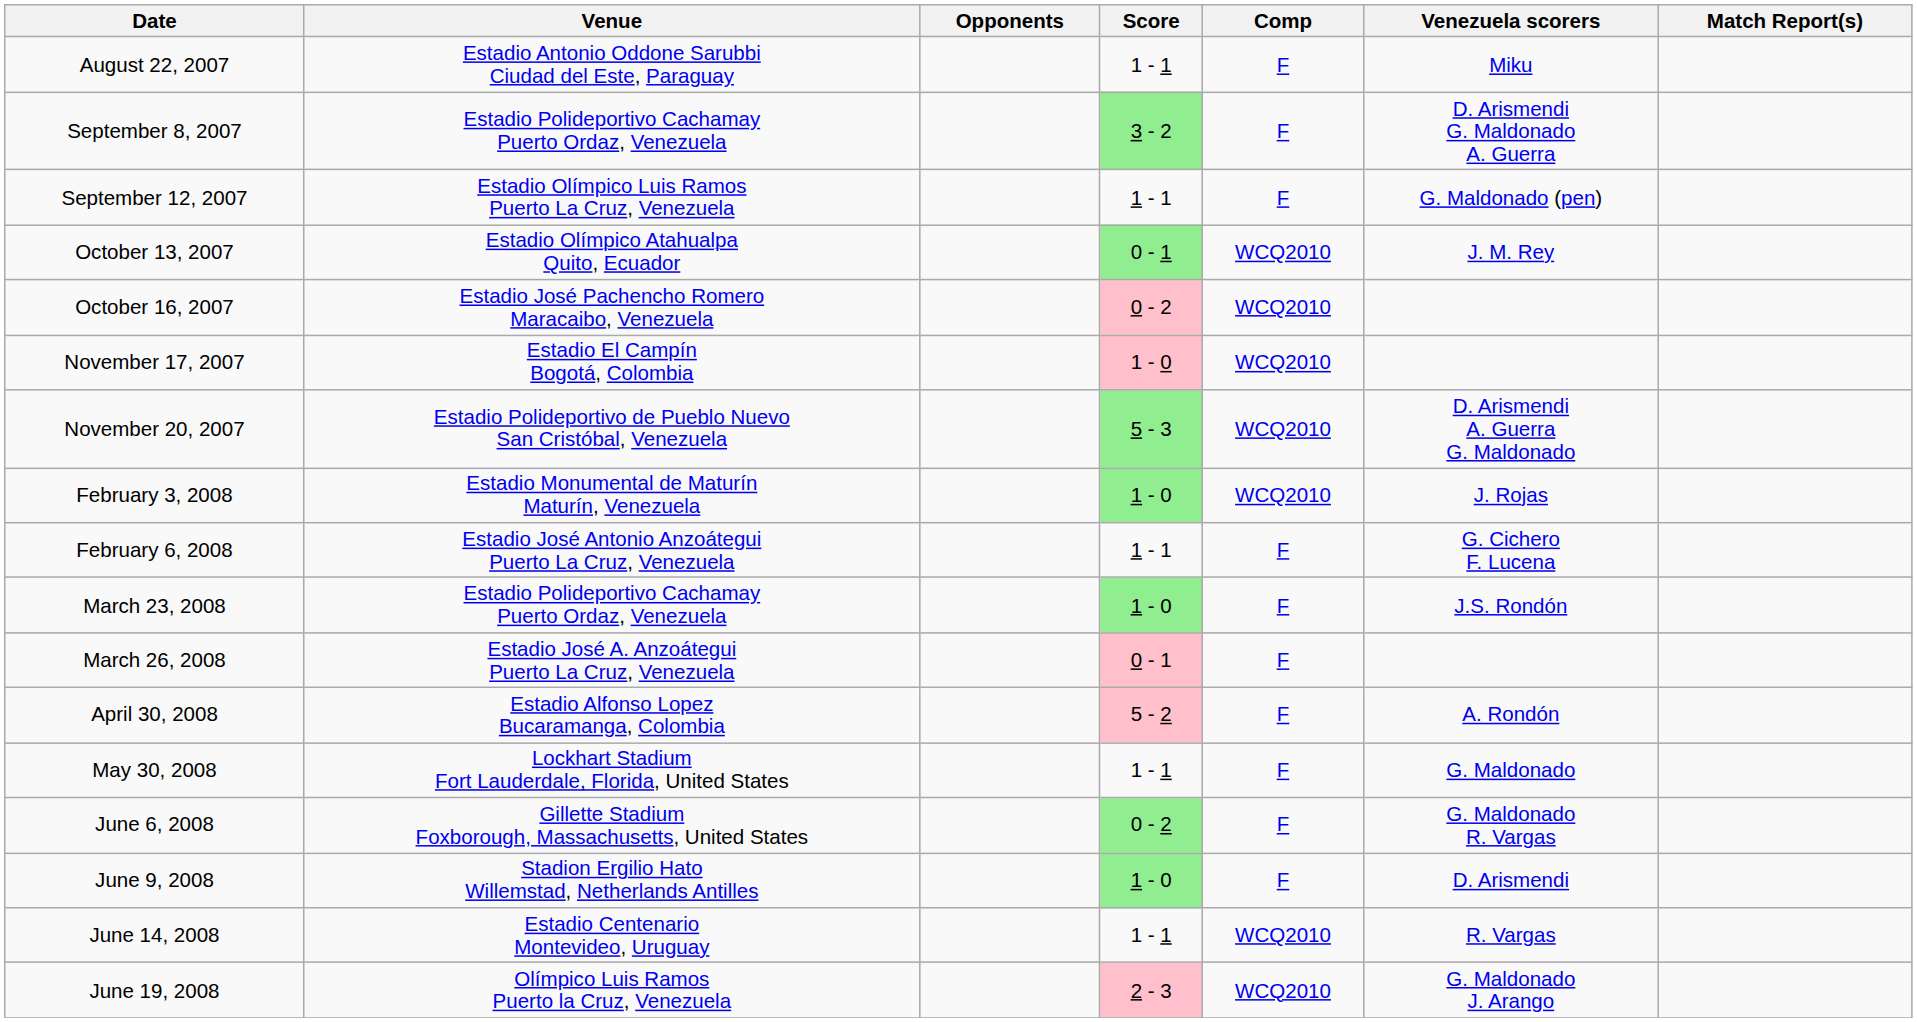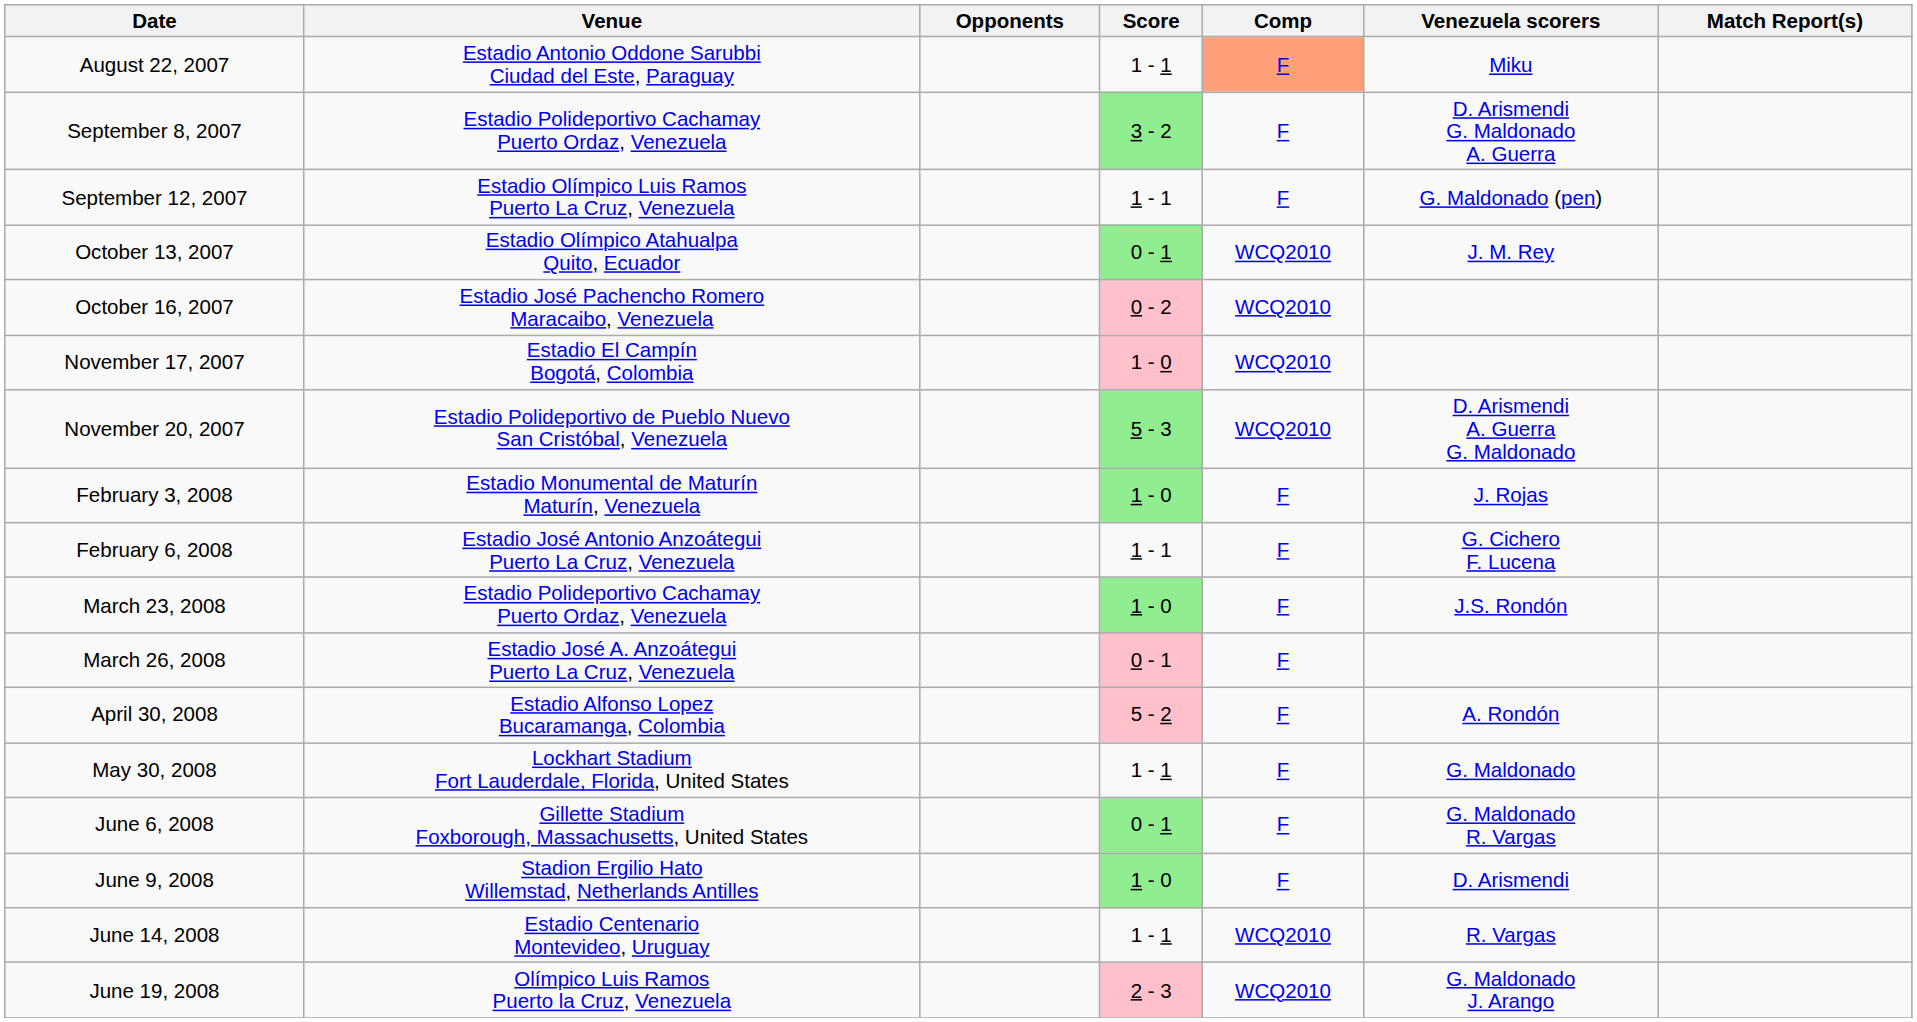 <table class="wikitable" style="font-size:85%; text-align:center;" width="100%">
 <tr>
 <th>Date</th>
 <th>Venue</th>
 <th>Opponents</th>
 <th>Score</th>
 <th>Comp</th>
 <th>Venezuela scorers</th>
 <th>Match Report(s)</th>
 </tr>
 <tr>
 <td>August 22, 2007</td>
 <td><a href='#'>Estadio Antonio Oddone Sarubbi</a><br><a href='#'>Ciudad del Este</a>, <a href='#'>Paraguay</a></td>
 <td></td>
 <td>1 - <u>1</u></td>
-<td><a href='#'>F</a></td>
+<td style="background: lightsalmon;"><a href='#'>F</a></td>
 <td><a href='#'>Miku</a> </td>
 <td></td>
 </tr>
 <tr>
 <td>September 8, 2007</td>
 <td><a href='#'>Estadio Polideportivo Cachamay</a><br><a href='#'>Puerto Ordaz</a>, <a href='#'>Venezuela</a></td>
 <td></td>
 <td bgcolor="lightgreen"><u>3</u> - 2</td>
 <td><a href='#'>F</a></td>
 <td><a href='#'>D. Arismendi</a> <br><a href='#'>G. Maldonado</a><br><a href='#'>A. Guerra</a> </td>
 <td></td>
 </tr>
 <tr>
 <td>September 12, 2007</td>
 <td><a href='#'>Estadio Olímpico Luis Ramos</a><br><a href='#'>Puerto La Cruz</a>, <a href='#'>Venezuela</a></td>
 <td></td>
 <td><u>1</u> - 1</td>
 <td><a href='#'>F</a></td>
 <td><a href='#'>G. Maldonado</a>  (<a href='#'>pen</a>)</td>
 <td></td>
 </tr>
 <tr>
 <td>October 13, 2007</td>
 <td><a href='#'>Estadio Olímpico Atahualpa</a><br><a href='#'>Quito</a>, <a href='#'>Ecuador</a></td>
 <td></td>
 <td bgcolor="lightgreen">0 - <u>1</u></td>
 <td><a href='#'>WCQ2010</a></td>
 <td><a href='#'>J. M. Rey</a> </td>
 <td></td>
 </tr>
 <tr>
 <td>October 16, 2007</td>
 <td><a href='#'>Estadio José Pachencho Romero</a><br><a href='#'>Maracaibo</a>, <a href='#'>Venezuela</a></td>
 <td></td>
 <td bgcolor="pink"><u>0</u> - 2</td>
 <td><a href='#'>WCQ2010</a></td>
 <td></td>
 <td></td>
 </tr>
 <tr>
 <td>November 17, 2007</td>
 <td><a href='#'>Estadio El Campín</a><br><a href='#'>Bogotá</a>, <a href='#'>Colombia</a></td>
 <td></td>
 <td bgcolor="pink">1 - <u>0</u></td>
 <td><a href='#'>WCQ2010</a></td>
 <td></td>
 <td></td>
 </tr>
 <tr>
 <td>November 20, 2007</td>
 <td><a href='#'>Estadio Polideportivo de Pueblo Nuevo</a><br><a href='#'>San Cristóbal</a>, <a href='#'>Venezuela</a></td>
 <td></td>
 <td bgcolor="lightgreen"><u>5</u> - 3</td>
 <td><a href='#'>WCQ2010</a></td>
 <td><a href='#'>D. Arismendi</a>   <br> <a href='#'>A. Guerra</a>  <br> <a href='#'>G. Maldonado</a>  </td>
 <td></td>
 </tr>
 <tr>
 <td>February 3, 2008</td>
 <td><a href='#'>Estadio Monumental de Maturín</a><br><a href='#'>Maturín</a>, <a href='#'>Venezuela</a></td>
 <td></td>
 <td bgcolor="lightgreen"><u>1</u> - 0</td>
-<td><a href='#'>WCQ2010</a></td>
+<td><a href='#'>F</a></td>
 <td><a href='#'>J. Rojas</a> </td>
 <td></td>
 </tr>
 <tr>
 <td>February 6, 2008</td>
 <td><a href='#'>Estadio José Antonio Anzoátegui</a><br><a href='#'>Puerto La Cruz</a>, <a href='#'>Venezuela</a></td>
 <td></td>
 <td><u>1</u> - 1</td>
 <td><a href='#'>F</a></td>
 <td><a href='#'>G. Cichero</a>  <br> <a href='#'>F. Lucena</a> </td>
 <td></td>
 </tr>
 <tr>
 <td>March 23, 2008</td>
 <td><a href='#'>Estadio Polideportivo Cachamay</a><br><a href='#'>Puerto Ordaz</a>, <a href='#'>Venezuela</a></td>
 <td></td>
 <td bgcolor="lightgreen"><u>1</u> - 0</td>
 <td><a href='#'>F</a></td>
 <td><a href='#'>J.S. Rondón</a> </td>
 <td></td>
 </tr>
 <tr>
 <td>March 26, 2008</td>
 <td><a href='#'>Estadio José A. Anzoátegui</a><br><a href='#'>Puerto La Cruz</a>, <a href='#'>Venezuela</a></td>
 <td></td>
 <td bgcolor="pink"><u>0</u> - 1</td>
 <td><a href='#'>F</a></td>
 <td></td>
 <td></td>
 </tr>
 <tr>
 <td>April 30, 2008</td>
 <td><a href='#'>Estadio Alfonso Lopez</a><br><a href='#'>Bucaramanga</a>, <a href='#'>Colombia</a></td>
 <td></td>
 <td bgcolor="pink">5 - <u>2</u></td>
 <td><a href='#'>F</a></td>
 <td><a href='#'>A. Rondón</a> </td>
 <td></td>
 </tr>
 <tr>
 <td>May 30, 2008</td>
 <td><a href='#'>Lockhart Stadium</a><br><a href='#'>Fort Lauderdale, Florida</a>, United States</td>
 <td></td>
 <td>1 - <u>1</u></td>
 <td><a href='#'>F</a></td>
 <td><a href='#'>G. Maldonado</a> </td>
 <td></td>
 </tr>
 <tr>
 <td>June 6, 2008</td>
 <td><a href='#'>Gillette Stadium</a><br><a href='#'>Foxborough, Massachusetts</a>, United States</td>
 <td></td>
-<td bgcolor="lightgreen">0 - <u>2</u></td>
+<td bgcolor="lightgreen">0 - <u>1</u></td>
 <td><a href='#'>F</a></td>
 <td><a href='#'>G. Maldonado</a>  <br> <a href='#'>R. Vargas</a> </td>
 <td></td>
 </tr>
 <tr>
 <td>June 9, 2008</td>
 <td><a href='#'>Stadion Ergilio Hato</a><br><a href='#'>Willemstad</a>, <a href='#'>Netherlands Antilles</a></td>
 <td></td>
 <td bgcolor="lightgreen"><u>1</u> - 0</td>
 <td><a href='#'>F</a></td>
 <td><a href='#'>D. Arismendi</a> </td>
 <td></td>
 </tr>
 <tr>
 <td>June 14, 2008</td>
 <td><a href='#'>Estadio Centenario</a><br><a href='#'>Montevideo</a>, <a href='#'>Uruguay</a></td>
 <td></td>
 <td>1 - <u>1</u></td>
 <td><a href='#'>WCQ2010</a></td>
 <td><a href='#'>R. Vargas</a> </td>
 <td></td>
 </tr>
 <tr>
 <td>June 19, 2008</td>
 <td><a href='#'>Olímpico Luis Ramos</a><br><a href='#'>Puerto la Cruz</a>, <a href='#'>Venezuela</a></td>
 <td></td>
 <td bgcolor="pink"><u>2</u> - 3</td>
 <td><a href='#'>WCQ2010</a></td>
 <td><a href='#'>G. Maldonado</a>  <br> <a href='#'>J. Arango</a> </td>
 <td></td>
 </tr>
 </table>
